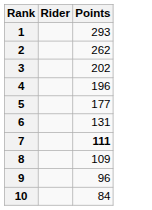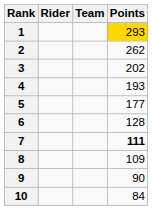 <table class="wikitable">
 <tr>
 <th scope="col">Rank</th>
 <th scope="col">Rider</th>
+<th scope="col">Team</th>
 <th scope="col">Points</th>
 </tr>
 <tr>
 <th scope="row">1</th>
 <td> </td>
-<td style="text-align:right;">293</td>
+<td></td>
+<td style="background: gold; text-align:right;">293</td>
 </tr>
 <tr>
 <th scope="row">2</th>
+<td></td>
 <td></td>
 <td style="text-align:right;">262</td>
 </tr>
 <tr>
 <th scope="row">3</th>
 <td> </td>
+<td></td>
 <td style="text-align:right;">202</td>
 </tr>
 <tr>
 <th scope="row">4</th>
 <td></td>
-<td style="text-align:right;">196</td>
+<td></td>
+<td style="text-align:right;">193</td>
 </tr>
 <tr>
 <th scope="row">5</th>
+<td></td>
 <td></td>
 <td style="text-align:right;">177</td>
 </tr>
 <tr>
 <th scope="row">6</th>
 <td> </td>
-<td style="text-align:right;">131</td>
+<td></td>
+<td style="text-align:right;">128</td>
 </tr>
 <tr>
 <th scope="row">7</th>
+<td></td>
 <td></td>
 <td style="text-align:right;"><strong>111</strong></td>
 </tr>
 <tr>
 <th scope="row">8</th>
 <td></td>
+<td></td>
 <td style="text-align:right;">109</td>
 </tr>
 <tr>
 <th scope="row">9</th>
 <td></td>
-<td style="text-align:right;">96</td>
+<td></td>
+<td style="text-align:right;">90</td>
 </tr>
 <tr>
 <th scope="row">10</th>
 <td></td>
+<td></td>
 <td style="text-align:right;">84</td>
 </tr>
 </table>
